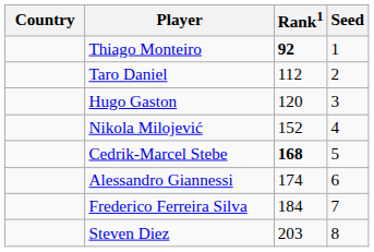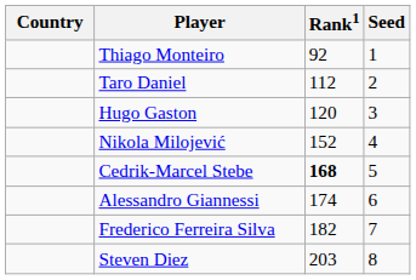 <table class="sortable wikitable">
 <tr>
 <th width="70">Country</th>
 <th width="175">Player</th>
 <th>Rank<sup>1</sup></th>
 <th>Seed</th>
 </tr>
 <tr>
 <td></td>
 <td><a href='#'>Thiago Monteiro</a></td>
-<td><strong>92</strong></td>
+<td>92</td>
 <td>1</td>
 </tr>
 <tr>
 <td></td>
 <td><a href='#'>Taro Daniel</a></td>
 <td>112</td>
 <td>2</td>
 </tr>
 <tr>
 <td></td>
 <td><a href='#'>Hugo Gaston</a></td>
 <td>120</td>
 <td>3</td>
 </tr>
 <tr>
 <td></td>
 <td><a href='#'>Nikola Milojević</a></td>
 <td>152</td>
 <td>4</td>
 </tr>
 <tr>
 <td></td>
 <td><a href='#'>Cedrik-Marcel Stebe</a></td>
 <td><strong>168</strong></td>
 <td>5</td>
 </tr>
 <tr>
 <td></td>
 <td><a href='#'>Alessandro Giannessi</a></td>
 <td>174</td>
 <td>6</td>
 </tr>
 <tr>
 <td></td>
 <td><a href='#'>Frederico Ferreira Silva</a></td>
-<td>184</td>
+<td>182</td>
 <td>7</td>
 </tr>
 <tr>
 <td></td>
 <td><a href='#'>Steven Diez</a></td>
 <td>203</td>
 <td>8</td>
 </tr>
 </table>
